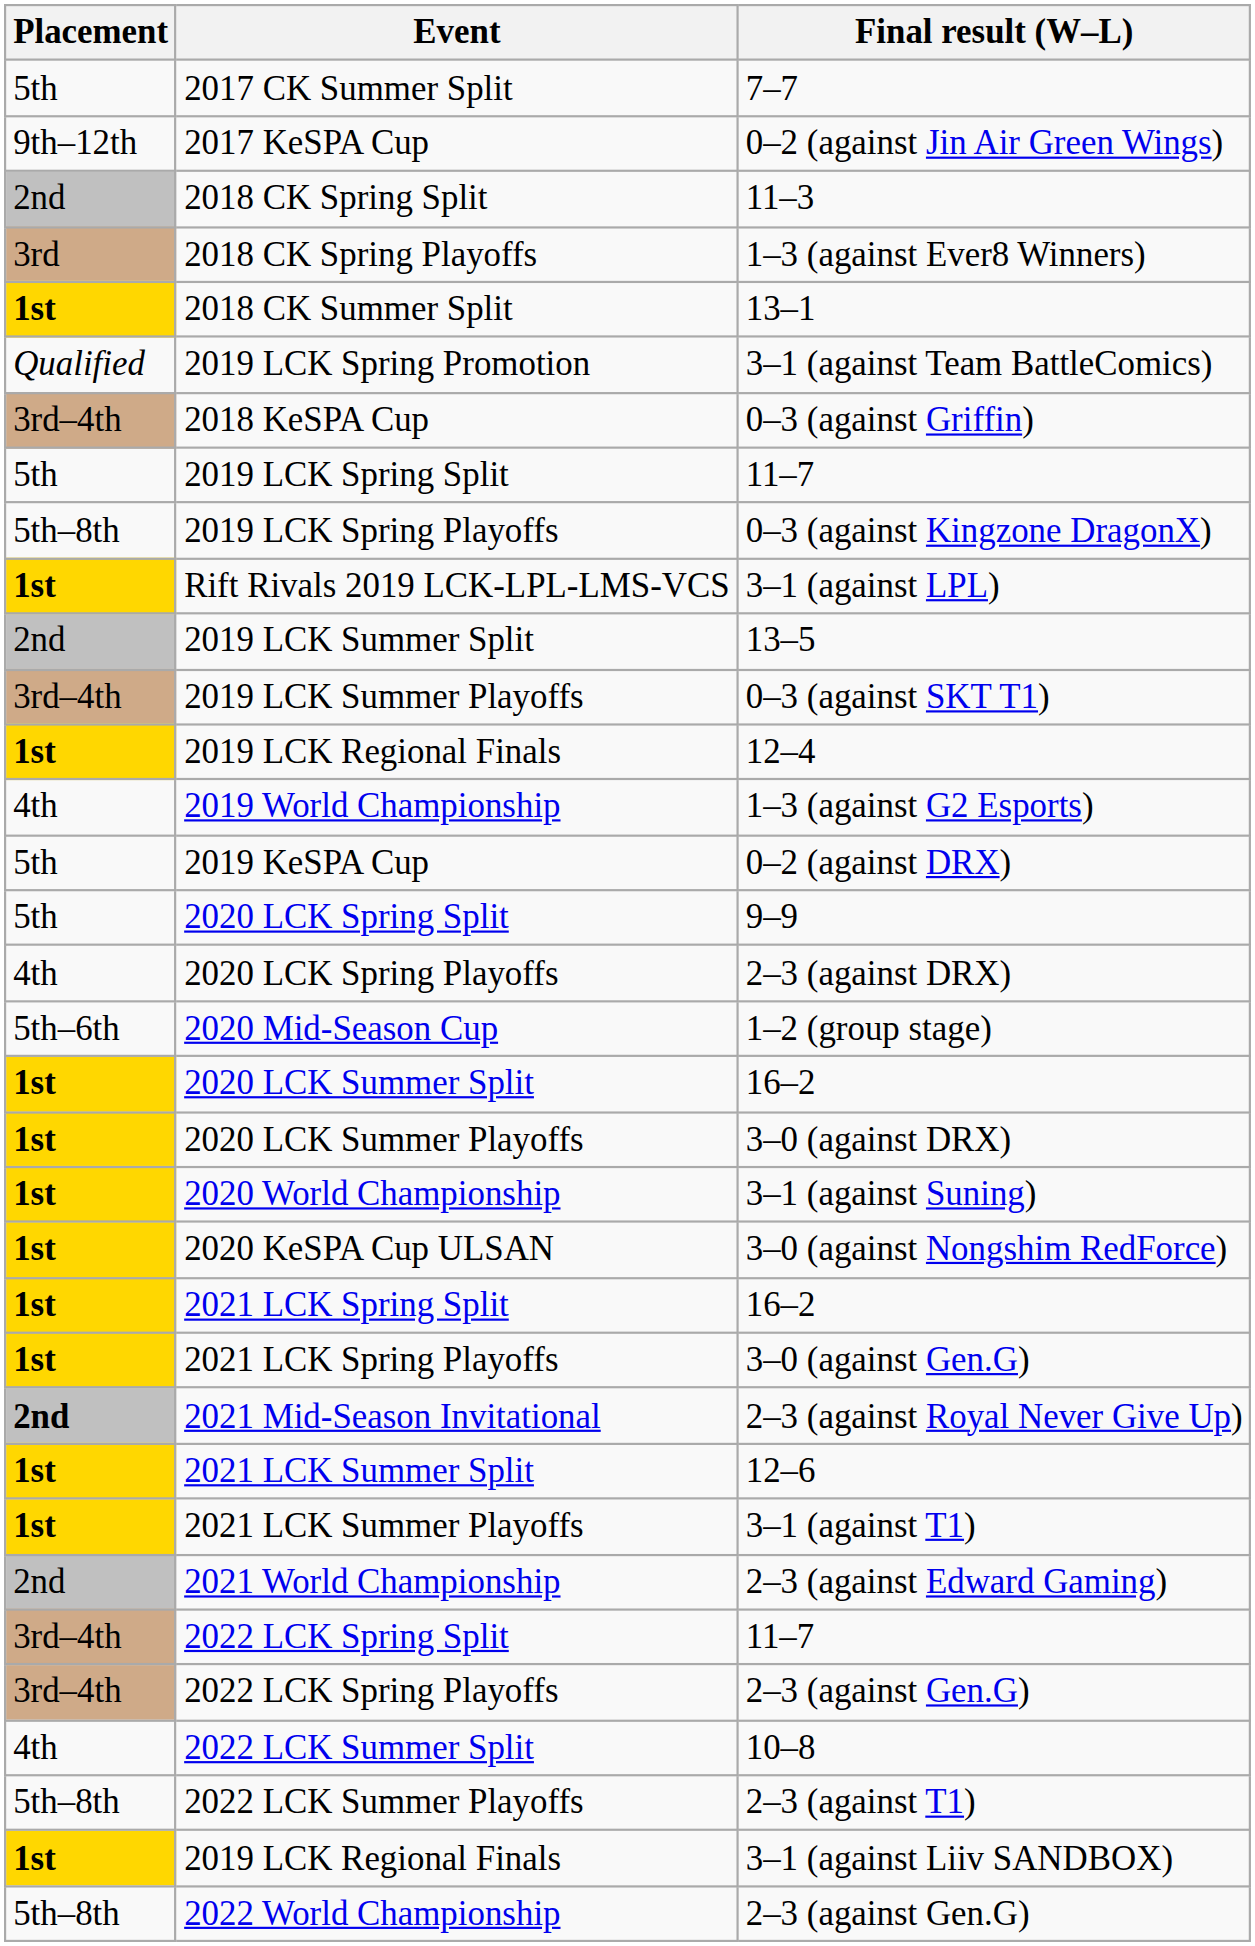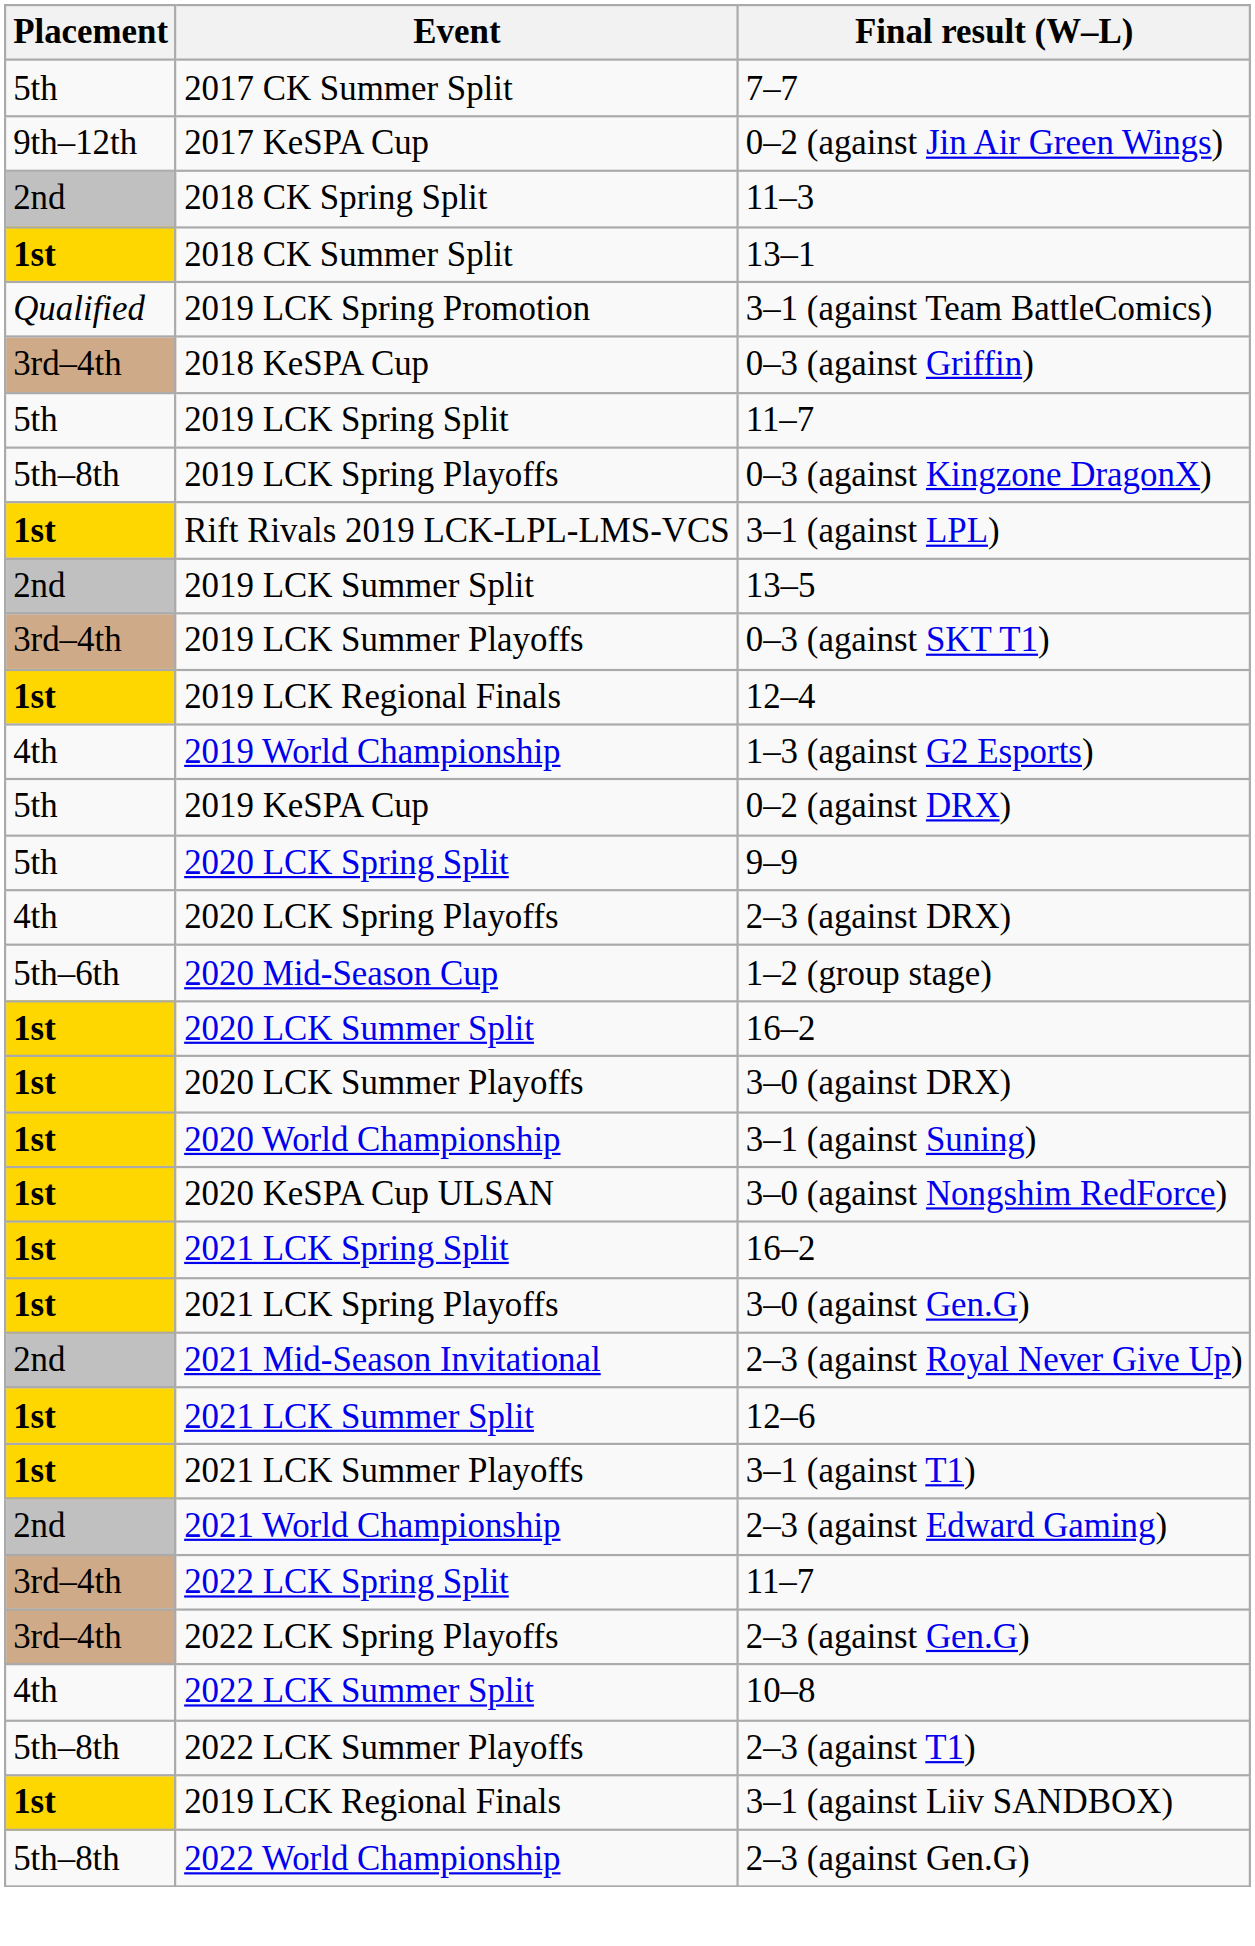 <table class="wikitable sortable mw-collapsible mw-collapsed">
 <tr>
 <th>Placement</th>
 <th>Event</th>
 <th>Final result (W–L)</th>
 </tr>
 <tr>
 <td> 5th</td>
 <td> 2017 CK Summer Split</td>
 <td> 7–7</td>
 </tr>
 <tr>
 <td> 9th–12th</td>
 <td> 2017 KeSPA Cup</td>
 <td> 0–2 (against <a href='#'>Jin Air Green Wings</a>)</td>
 </tr>
 <tr>
 <td style="background-color:Silver;"> 2nd</td>
 <td> 2018 CK Spring Split</td>
 <td> 11–3</td>
-</tr>
-<tr>
-<td style="background-color:#CFAA88;"> 3rd</td>
-<td> 2018 CK Spring Playoffs</td>
-<td> 1–3 (against Ever8 Winners)</td>
 </tr>
 <tr>
 <td style="background-color:Gold;"> <strong>1st</strong></td>
 <td> 2018 CK Summer Split</td>
 <td> 13–1</td>
 </tr>
 <tr>
 <td><em>Qualified</em></td>
 <td> 2019 LCK Spring Promotion</td>
 <td> 3–1 (against Team BattleComics)</td>
 </tr>
 <tr>
 <td style="background-color:#CFAA88;"> 3rd–4th</td>
 <td> 2018 KeSPA Cup</td>
 <td> 0–3 (against <a href='#'>Griffin</a>)</td>
 </tr>
 <tr>
 <td> 5th</td>
 <td> 2019 LCK Spring Split</td>
 <td> 11–7</td>
 </tr>
 <tr>
 <td> 5th–8th</td>
 <td> 2019 LCK Spring Playoffs</td>
 <td> 0–3 (against <a href='#'>Kingzone DragonX</a>)</td>
 </tr>
 <tr>
 <td style="background-color:Gold;"> <strong>1st</strong></td>
 <td> Rift Rivals 2019 LCK-LPL-LMS-VCS</td>
 <td> 3–1 (against <a href='#'>LPL</a>)</td>
 </tr>
 <tr>
 <td style="background-color:Silver;"> 2nd</td>
 <td> 2019 LCK Summer Split</td>
 <td> 13–5</td>
 </tr>
 <tr>
 <td style="background-color:#CFAA88;"> 3rd–4th</td>
 <td> 2019 LCK Summer Playoffs</td>
 <td> 0–3 (against <a href='#'>SKT T1</a>)</td>
 </tr>
 <tr>
 <td style="background-color:Gold;"> <strong>1st</strong></td>
 <td> 2019 LCK Regional Finals</td>
 <td> 12–4</td>
 </tr>
 <tr>
 <td> 4th</td>
 <td> <a href='#'>2019 World Championship</a></td>
 <td> 1–3 (against <a href='#'>G2 Esports</a>)</td>
 </tr>
 <tr>
 <td> 5th</td>
 <td> 2019 KeSPA Cup</td>
 <td> 0–2 (against <a href='#'>DRX</a>)</td>
 </tr>
 <tr>
 <td> 5th</td>
 <td> <a href='#'>2020 LCK Spring Split</a></td>
 <td> 9–9</td>
 </tr>
 <tr>
 <td> 4th</td>
 <td> 2020 LCK Spring Playoffs</td>
 <td> 2–3 (against DRX)</td>
 </tr>
 <tr>
 <td> 5th–6th</td>
 <td> <a href='#'>2020 Mid-Season Cup</a></td>
 <td> 1–2 (group stage)</td>
 </tr>
 <tr>
 <td style="background-color:Gold;"> <strong>1st</strong></td>
 <td> <a href='#'>2020 LCK Summer Split</a></td>
 <td> 16–2</td>
 </tr>
 <tr>
 <td style="background-color:Gold;"> <strong>1st</strong></td>
 <td> 2020 LCK Summer Playoffs</td>
 <td> 3–0 (against DRX)</td>
 </tr>
 <tr>
 <td style="background-color:Gold;"> <strong>1st</strong></td>
 <td> <a href='#'>2020 World Championship</a></td>
 <td> 3–1 (against <a href='#'>Suning</a>)</td>
 </tr>
 <tr>
 <td style="background-color:Gold;"> <strong>1st</strong></td>
 <td> 2020 KeSPA Cup ULSAN</td>
 <td> 3–0 (against <a href='#'>Nongshim RedForce</a>)</td>
 </tr>
 <tr>
 <td style="background-color:Gold;"> <strong>1st</strong></td>
 <td> <a href='#'>2021 LCK Spring Split</a></td>
 <td> 16–2</td>
 </tr>
 <tr>
 <td style="background-color:Gold;"> <strong>1st</strong></td>
 <td> 2021 LCK Spring Playoffs</td>
 <td> 3–0 (against <a href='#'>Gen.G</a>)</td>
 </tr>
 <tr>
-<td style="background-color:Silver;"><strong> 2nd</strong></td>
+<td style="background-color:Silver;"> 2nd</td>
 <td> <a href='#'>2021 Mid-Season Invitational</a></td>
 <td> 2–3 (against <a href='#'>Royal Never Give Up</a>)</td>
 </tr>
 <tr>
 <td style="background-color:Gold;"> <strong>1st</strong></td>
 <td> <a href='#'>2021 LCK Summer Split</a></td>
 <td> 12–6</td>
 </tr>
 <tr>
 <td style="background-color:Gold;"> <strong>1st</strong></td>
 <td> 2021 LCK Summer Playoffs</td>
 <td> 3–1 (against <a href='#'>T1</a>)</td>
 </tr>
 <tr>
 <td style="background-color:Silver;"> 2nd</td>
 <td> <a href='#'>2021 World Championship</a></td>
 <td> 2–3 (against <a href='#'>Edward Gaming</a>)</td>
 </tr>
 <tr>
 <td style="background-color:#CFAA88;"> 3rd–4th</td>
 <td> <a href='#'>2022 LCK Spring Split</a></td>
 <td>11–7</td>
 </tr>
 <tr>
 <td style="background-color:#CFAA88;"> 3rd–4th</td>
 <td> 2022 LCK Spring Playoffs</td>
 <td> 2–3 (against <a href='#'>Gen.G</a>)</td>
 </tr>
 <tr>
 <td> 4th</td>
 <td> <a href='#'>2022 LCK Summer Split</a></td>
 <td>10–8</td>
 </tr>
 <tr>
 <td> 5th–8th</td>
 <td> 2022 LCK Summer Playoffs</td>
 <td> 2–3 (against <a href='#'>T1</a>)</td>
 </tr>
 <tr>
 <td style="background-color:Gold;"> <strong>1st</strong></td>
 <td> 2019 LCK Regional Finals</td>
 <td> 3–1 (against Liiv SANDBOX)</td>
 </tr>
 <tr>
 <td> 5th–8th</td>
 <td> <a href='#'>2022 World Championship</a></td>
 <td> 2–3 (against Gen.G)</td>
 </tr>
 </table>
